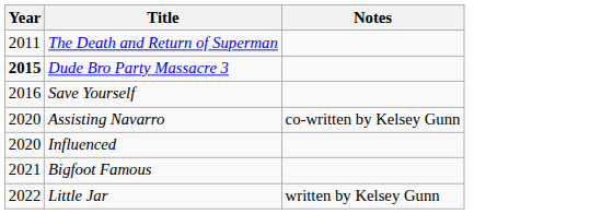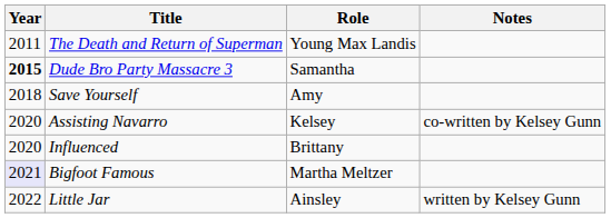 <table class="wikitable sortable">
 <tr>
 <th>Year</th>
 <th>Title</th>
+<th>Role</th>
 <th>Notes</th>
 </tr>
 <tr>
 <td>2011</td>
 <td><a href='#'><em>The Death and Return of Superman</em></a></td>
+<td>Young Max Landis</td>
 <td></td>
 </tr>
 <tr>
 <td><strong>2015</strong></td>
 <td><a href='#'><em>Dude Bro Party Massacre 3</em></a></td>
+<td>Samantha</td>
 <td></td>
 </tr>
 <tr>
-<td>2016</td>
+<td>2018</td>
 <td><em>Save Yourself</em></td>
+<td>Amy</td>
 <td></td>
 </tr>
 <tr>
 <td>2020</td>
 <td><em>Assisting Navarro</em></td>
+<td>Kelsey</td>
 <td>co-written by Kelsey Gunn</td>
 </tr>
 <tr>
 <td>2020</td>
 <td><em>Influenced</em></td>
+<td>Brittany</td>
 <td></td>
 </tr>
 <tr>
-<td>2021</td>
+<td style="background: lavender;">2021</td>
 <td><em>Bigfoot Famous</em></td>
+<td>Martha Meltzer</td>
 <td></td>
 </tr>
 <tr>
 <td>2022</td>
 <td><em>Little Jar</em></td>
+<td>Ainsley</td>
 <td>written by Kelsey Gunn</td>
 </tr>
 </table>
